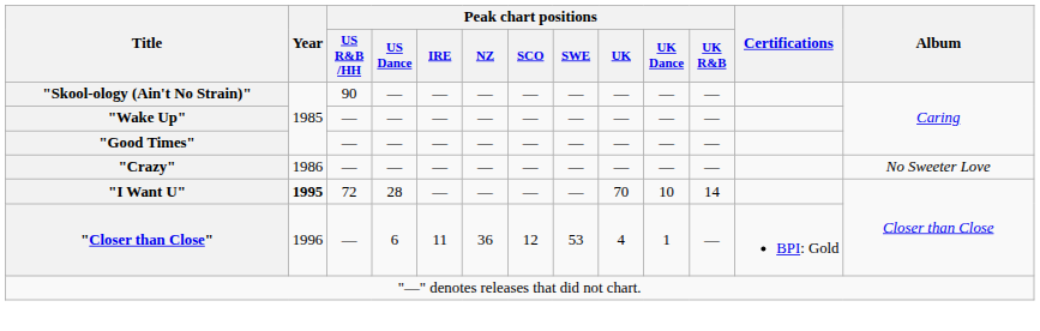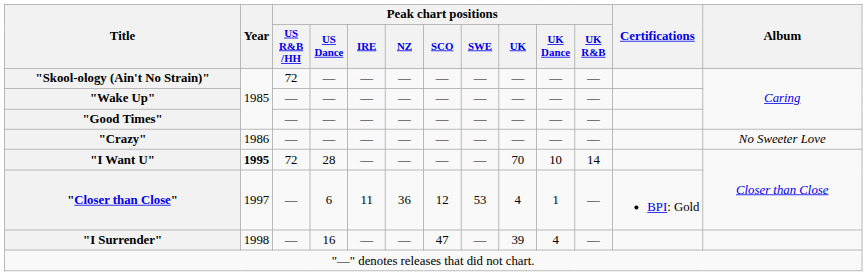 <table class="wikitable plainrowheaders" style="text-align:center">
 <tr>
 <th scope="col" rowspan="2" style="width:18em;">Title</th>
 <th scope="col" rowspan="2" style="width:1em;">Year</th>
 <th scope="col" colspan="9">Peak chart positions</th>
 <th style="text-align:center;" rowspan="2"><a href='#'>Certifications</a></th>
 <th scope="col" rowspan="2" style="width:12em;">Album</th>
 </tr>
 <tr>
 <th scope="col" style="width:3em;font-size:85%;"><a href='#'>US R&B<br>/HH</a><br></th>
 <th scope="col" style="width:3em;font-size:85%;"><a href='#'>US<br>Dance</a><br></th>
 <th scope="col" style="width:3em;font-size:85%;"><a href='#'>IRE</a><br></th>
 <th scope="col" style="width:3em;font-size:85%;"><a href='#'>NZ</a><br></th>
 <th scope="col" style="width:3em;font-size:85%;"><a href='#'>SCO</a><br></th>
 <th scope="col" style="width:3em;font-size:85%;"><a href='#'>SWE</a><br></th>
 <th scope="col" style="width:3em;font-size:85%;"><a href='#'>UK</a><br></th>
 <th scope="col" style="width:3em;font-size:85%;"><a href='#'>UK<br>Dance</a><br></th>
 <th scope="col" style="width:3em;font-size:85%;"><a href='#'>UK<br>R&B</a><br></th>
 </tr>
 <tr>
 <th scope="row">"Skool-ology (Ain't No Strain)"</th>
 <td rowspan="3">1985</td>
-<td>90</td>
+<td>72</td>
 <td>—</td>
 <td>—</td>
 <td>—</td>
 <td>—</td>
 <td>—</td>
 <td>—</td>
 <td>—</td>
 <td>—</td>
 <td></td>
 <td rowspan="3"><em><a href='#'>Caring</a></em></td>
 </tr>
 <tr>
 <th scope="row">"Wake Up"</th>
 <td>—</td>
 <td>—</td>
 <td>—</td>
 <td>—</td>
 <td>—</td>
 <td>—</td>
 <td>—</td>
 <td>—</td>
 <td>—</td>
 <td></td>
 </tr>
 <tr>
 <th scope="row">"Good Times"</th>
 <td>—</td>
 <td>—</td>
 <td>—</td>
 <td>—</td>
 <td>—</td>
 <td>—</td>
 <td>—</td>
 <td>—</td>
 <td>—</td>
 <td></td>
 </tr>
 <tr>
 <th scope="row">"Crazy"</th>
 <td rowspan="1">1986</td>
 <td>—</td>
 <td>—</td>
 <td>—</td>
 <td>—</td>
 <td>—</td>
 <td>—</td>
 <td>—</td>
 <td>—</td>
 <td>—</td>
 <td></td>
 <td><em>No Sweeter Love</em></td>
 </tr>
 <tr>
 <th scope="row">"I Want U"</th>
 <td><strong>1995</strong></td>
 <td>72</td>
 <td>28</td>
 <td>—</td>
 <td>—</td>
 <td>—</td>
 <td>—</td>
 <td>70</td>
 <td>10</td>
 <td>14</td>
 <td></td>
 <td rowspan="2"><em><a href='#'>Closer than Close</a></em></td>
 </tr>
 <tr>
 <th scope="row">"<a href='#'>Closer than Close</a>"</th>
-<td>1996</td>
+<td>1997</td>
 <td>—</td>
 <td>6</td>
 <td>11</td>
 <td>36</td>
 <td>12</td>
 <td>53</td>
 <td>4</td>
 <td>1</td>
 <td>—</td>
 <td><br><ul><li><a href='#'>BPI</a>: Gold</li></ul></td>
 </tr>
 <tr>
+<th scope="row">"I Surrender"</th>
+<td rowspan="1">1998</td>
+<td>—</td>
+<td>16</td>
+<td>—</td>
+<td>—</td>
+<td>47</td>
+<td>—</td>
+<td>39</td>
+<td>4</td>
+<td>—</td>
+<td></td>
+<td></td>
+</tr>
+<tr>
 <td colspan="13" align="center">"—" denotes releases that did not chart.</td>
 </tr>
 </table>
